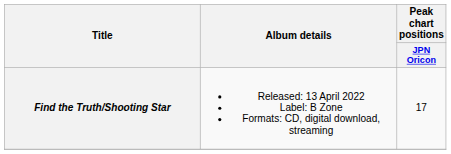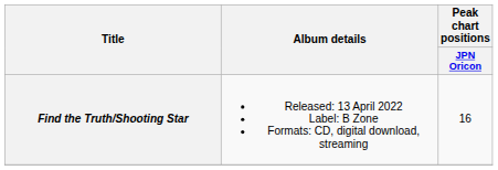 <table class="wikitable plainrowheaders" style="text-align:center;">
 <tr>
 <th scope="col" rowspan="2" style="width:19em;">Title</th>
 <th scope="col" rowspan="2" style="width:19em;">Album details</th>
 <th scope="col" colspan="1">Peak<br>chart<br>positions</th>
 </tr>
 <tr>
 <th scope="col" style="width:2.9em;font-size:90%;"><a href='#'>JPN<br>Oricon</a><br></th>
 </tr>
 <tr>
 <th scope="row"><em>Find the Truth/Shooting Star</em><br></th>
 <td><br><ul><li>Released: 13 April 2022</li><li>Label: B Zone</li><li>Formats: CD, digital download, streaming</li></ul></td>
-<td>17</td>
+<td>16</td>
 </tr>
 <tr>
 </tr>
 </table>
